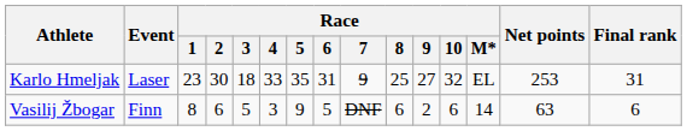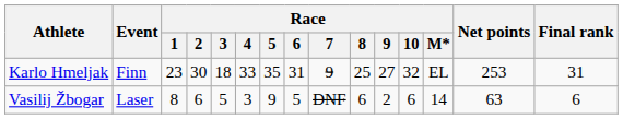 <table class="wikitable" style="font-size:90%">
 <tr>
 <th rowspan="2">Athlete</th>
 <th rowspan="2">Event</th>
 <th colspan=11>Race</th>
 <th rowspan=2>Net points</th>
 <th rowspan=2>Final rank</th>
 </tr>
 <tr style="font-size:95%">
 <th>1</th>
 <th>2</th>
 <th>3</th>
 <th>4</th>
 <th>5</th>
 <th>6</th>
 <th>7</th>
 <th>8</th>
 <th>9</th>
 <th>10</th>
 <th>M*</th>
 </tr>
 <tr align=center>
 <td align=left><a href='#'>Karlo Hmeljak</a></td>
-<td align=left><a href='#'>Laser</a></td>
+<td align=left><a href='#'>Finn</a></td>
 <td>23</td>
 <td>30</td>
 <td>18</td>
 <td>33</td>
 <td>35</td>
 <td>31</td>
 <td><s>9</s></td>
 <td>25</td>
 <td>27</td>
 <td>32</td>
 <td>EL</td>
 <td>253</td>
 <td>31</td>
 </tr>
 <tr align=center>
 <td align=left><a href='#'>Vasilij Žbogar</a></td>
-<td align=left><a href='#'>Finn</a></td>
+<td align=left><a href='#'>Laser</a></td>
 <td>8</td>
 <td>6</td>
 <td>5</td>
 <td>3</td>
 <td>9</td>
 <td>5</td>
 <td><s>DNF</s></td>
 <td>6</td>
 <td>2</td>
 <td>6</td>
 <td>14</td>
 <td>63</td>
 <td>6</td>
 </tr>
 </table>
